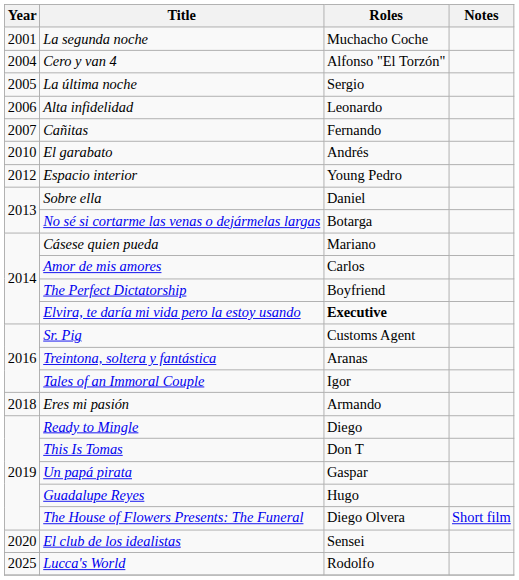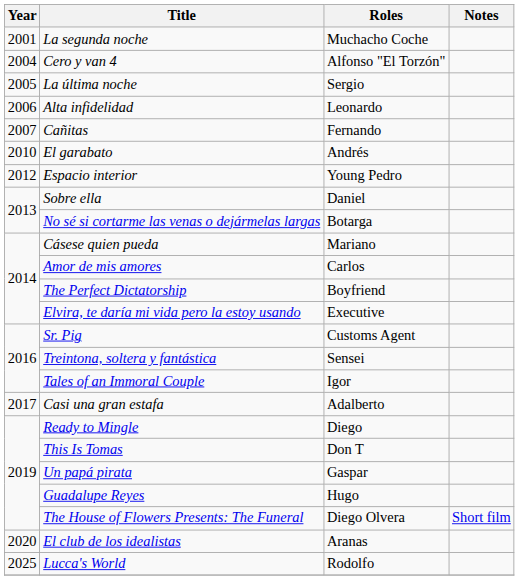 <table class="wikitable sortable">
 <tr>
 <th>Year</th>
 <th>Title</th>
 <th>Roles</th>
 <th>Notes</th>
 </tr>
 <tr>
 <td>2001</td>
 <td><em>La segunda noche</em></td>
 <td>Muchacho Coche</td>
 <td></td>
 </tr>
 <tr>
 <td>2004</td>
 <td><em>Cero y van 4</em></td>
 <td>Alfonso "El Torzón"</td>
 <td></td>
 </tr>
 <tr>
 <td>2005</td>
 <td><em>La última noche</em></td>
 <td>Sergio</td>
 <td></td>
 </tr>
 <tr>
 <td>2006</td>
 <td><em>Alta infidelidad</em></td>
 <td>Leonardo</td>
 <td></td>
 </tr>
 <tr>
 <td>2007</td>
 <td><em>Cañitas</em></td>
 <td>Fernando</td>
 <td></td>
 </tr>
 <tr>
 <td>2010</td>
 <td><em>El garabato</em></td>
 <td>Andrés</td>
 <td></td>
 </tr>
 <tr>
 <td>2012</td>
 <td><em>Espacio interior</em></td>
 <td>Young Pedro</td>
 <td></td>
 </tr>
 <tr>
 <td rowspan="2">2013</td>
 <td><em>Sobre ella</em></td>
 <td>Daniel</td>
 <td></td>
 </tr>
 <tr>
 <td><em><a href='#'>No sé si cortarme las venas o dejármelas largas</a></em></td>
 <td>Botarga</td>
 <td></td>
 </tr>
 <tr>
 <td rowspan="4">2014</td>
 <td><em>Cásese quien pueda</em></td>
 <td>Mariano</td>
 <td></td>
 </tr>
 <tr>
 <td><em><a href='#'>Amor de mis amores</a></em></td>
 <td>Carlos</td>
 <td></td>
 </tr>
 <tr>
 <td><em><a href='#'>The Perfect Dictatorship</a></em></td>
 <td>Boyfriend</td>
 <td></td>
 </tr>
 <tr>
 <td><em><a href='#'>Elvira, te daría mi vida pero la estoy usando</a></em></td>
-<td><strong>Executive</strong></td>
+<td>Executive</td>
 <td></td>
 </tr>
 <tr>
 <td rowspan="3">2016</td>
 <td><em><a href='#'>Sr. Pig</a></em></td>
 <td>Customs Agent</td>
 <td></td>
 </tr>
 <tr>
 <td><em><a href='#'>Treintona, soltera y fantástica</a></em></td>
-<td>Aranas</td>
+<td>Sensei</td>
 <td></td>
 </tr>
 <tr>
 <td><em><a href='#'>Tales of an Immoral Couple</a></em></td>
 <td>Igor</td>
 <td></td>
 </tr>
 <tr>
-<td>2018</td>
-<td><em>Eres mi pasión</em></td>
-<td>Armando</td>
+<td>2017</td>
+<td><em>Casi una gran estafa</em></td>
+<td>Adalberto</td>
 <td></td>
 </tr>
 <tr>
 <td rowspan="5">2019</td>
 <td><em><a href='#'>Ready to Mingle</a></em></td>
 <td>Diego</td>
 <td></td>
 </tr>
 <tr>
 <td><em><a href='#'>This Is Tomas</a></em></td>
 <td>Don T</td>
 <td></td>
 </tr>
 <tr>
 <td><em><a href='#'>Un papá pirata</a></em></td>
 <td>Gaspar</td>
 <td></td>
 </tr>
 <tr>
 <td><em><a href='#'>Guadalupe Reyes</a></em></td>
 <td>Hugo</td>
 <td></td>
 </tr>
 <tr>
 <td><em><a href='#'>The House of Flowers Presents: The Funeral</a></em></td>
 <td>Diego Olvera</td>
 <td><a href='#'>Short film</a></td>
 </tr>
 <tr>
 <td>2020</td>
 <td><em><a href='#'>El club de los idealistas</a></em></td>
-<td>Sensei</td>
+<td>Aranas</td>
 <td></td>
 </tr>
 <tr>
 <td>2025</td>
 <td><em><a href='#'>Lucca's World</a></em></td>
 <td>Rodolfo</td>
 <td></td>
 </tr>
 <tr>
 </tr>
 </table>
